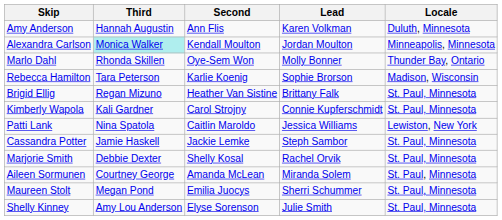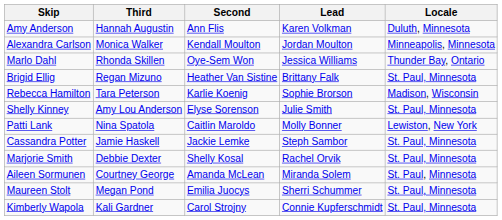 <table class=wikitable>
 <tr>
 <th>Skip</th>
 <th>Third</th>
 <th>Second</th>
 <th>Lead</th>
 <th>Locale</th>
 </tr>
 <tr>
 <td><a href='#'>Amy Anderson</a></td>
 <td><a href='#'>Hannah Augustin</a></td>
 <td><a href='#'>Ann Flis</a></td>
 <td><a href='#'>Karen Volkman</a></td>
 <td> <a href='#'>Duluth</a>, <a href='#'>Minnesota</a></td>
 </tr>
 <tr>
 <td><a href='#'>Alexandra Carlson</a></td>
-<td style="background: paleturquoise;"><a href='#'>Monica Walker</a></td>
+<td><a href='#'>Monica Walker</a></td>
 <td><a href='#'>Kendall Moulton</a></td>
 <td><a href='#'>Jordan Moulton</a></td>
 <td> <a href='#'>Minneapolis</a>, <a href='#'>Minnesota</a></td>
 </tr>
 <tr>
 <td><a href='#'>Marlo Dahl</a></td>
 <td><a href='#'>Rhonda Skillen</a></td>
 <td><a href='#'>Oye-Sem Won</a></td>
-<td><a href='#'>Molly Bonner</a></td>
+<td><a href='#'>Jessica Williams</a></td>
 <td> <a href='#'>Thunder Bay</a>, <a href='#'>Ontario</a></td>
+</tr>
+<tr>
+<td><a href='#'>Brigid Ellig</a></td>
+<td><a href='#'>Regan Mizuno</a></td>
+<td><a href='#'>Heather Van Sistine</a></td>
+<td><a href='#'>Brittany Falk</a></td>
+<td> <a href='#'>St. Paul, Minnesota</a></td>
 </tr>
 <tr>
 <td><a href='#'>Rebecca Hamilton</a></td>
 <td><a href='#'>Tara Peterson</a></td>
 <td><a href='#'>Karlie Koenig</a></td>
 <td><a href='#'>Sophie Brorson</a></td>
 <td> <a href='#'>Madison</a>, <a href='#'>Wisconsin</a></td>
 </tr>
 <tr>
-<td><a href='#'>Brigid Ellig</a></td>
-<td><a href='#'>Regan Mizuno</a></td>
-<td><a href='#'>Heather Van Sistine</a></td>
-<td><a href='#'>Brittany Falk</a></td>
-<td> <a href='#'>St. Paul, Minnesota</a></td>
-</tr>
-<tr>
-<td><a href='#'>Kimberly Wapola</a></td>
-<td><a href='#'>Kali Gardner</a></td>
-<td><a href='#'>Carol Strojny</a></td>
-<td><a href='#'>Connie Kupferschmidt</a></td>
+<td><a href='#'>Shelly Kinney</a></td>
+<td><a href='#'>Amy Lou Anderson</a></td>
+<td><a href='#'>Elyse Sorenson</a></td>
+<td><a href='#'>Julie Smith</a></td>
 <td> <a href='#'>St. Paul, Minnesota</a></td>
 </tr>
 <tr>
 <td><a href='#'>Patti Lank</a></td>
 <td><a href='#'>Nina Spatola</a></td>
 <td><a href='#'>Caitlin Maroldo</a></td>
-<td><a href='#'>Jessica Williams</a></td>
+<td><a href='#'>Molly Bonner</a></td>
 <td> <a href='#'>Lewiston</a>, <a href='#'>New York</a></td>
 </tr>
 <tr>
 <td><a href='#'>Cassandra Potter</a></td>
 <td><a href='#'>Jamie Haskell</a></td>
 <td><a href='#'>Jackie Lemke</a></td>
 <td><a href='#'>Steph Sambor</a></td>
 <td> <a href='#'>St. Paul, Minnesota</a></td>
 </tr>
 <tr>
 <td><a href='#'>Marjorie Smith</a></td>
 <td><a href='#'>Debbie Dexter</a></td>
 <td><a href='#'>Shelly Kosal</a></td>
 <td><a href='#'>Rachel Orvik</a></td>
 <td> <a href='#'>St. Paul, Minnesota</a></td>
 </tr>
 <tr>
 <td><a href='#'>Aileen Sormunen</a></td>
 <td><a href='#'>Courtney George</a></td>
 <td><a href='#'>Amanda McLean</a></td>
 <td><a href='#'>Miranda Solem</a></td>
 <td> <a href='#'>St. Paul</a>, <a href='#'>Minnesota</a></td>
 </tr>
 <tr>
 <td><a href='#'>Maureen Stolt</a></td>
 <td><a href='#'>Megan Pond</a></td>
 <td><a href='#'>Emilia Juocys</a></td>
 <td><a href='#'>Sherri Schummer</a></td>
 <td> <a href='#'>St. Paul, Minnesota</a></td>
 </tr>
 <tr>
-<td><a href='#'>Shelly Kinney</a></td>
-<td><a href='#'>Amy Lou Anderson</a></td>
-<td><a href='#'>Elyse Sorenson</a></td>
-<td><a href='#'>Julie Smith</a></td>
+<td><a href='#'>Kimberly Wapola</a></td>
+<td><a href='#'>Kali Gardner</a></td>
+<td><a href='#'>Carol Strojny</a></td>
+<td><a href='#'>Connie Kupferschmidt</a></td>
 <td> <a href='#'>St. Paul, Minnesota</a></td>
 </tr>
 </table>
